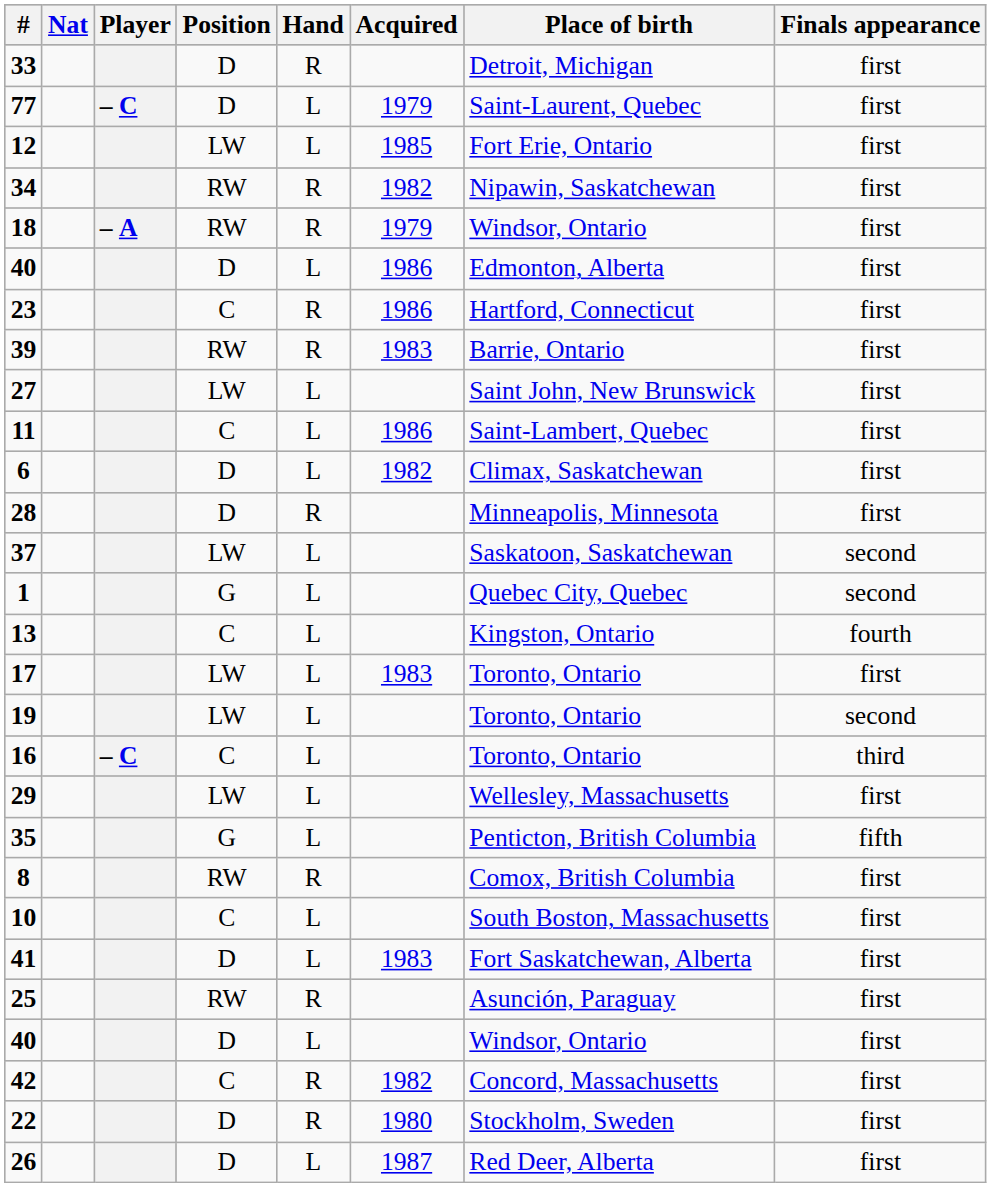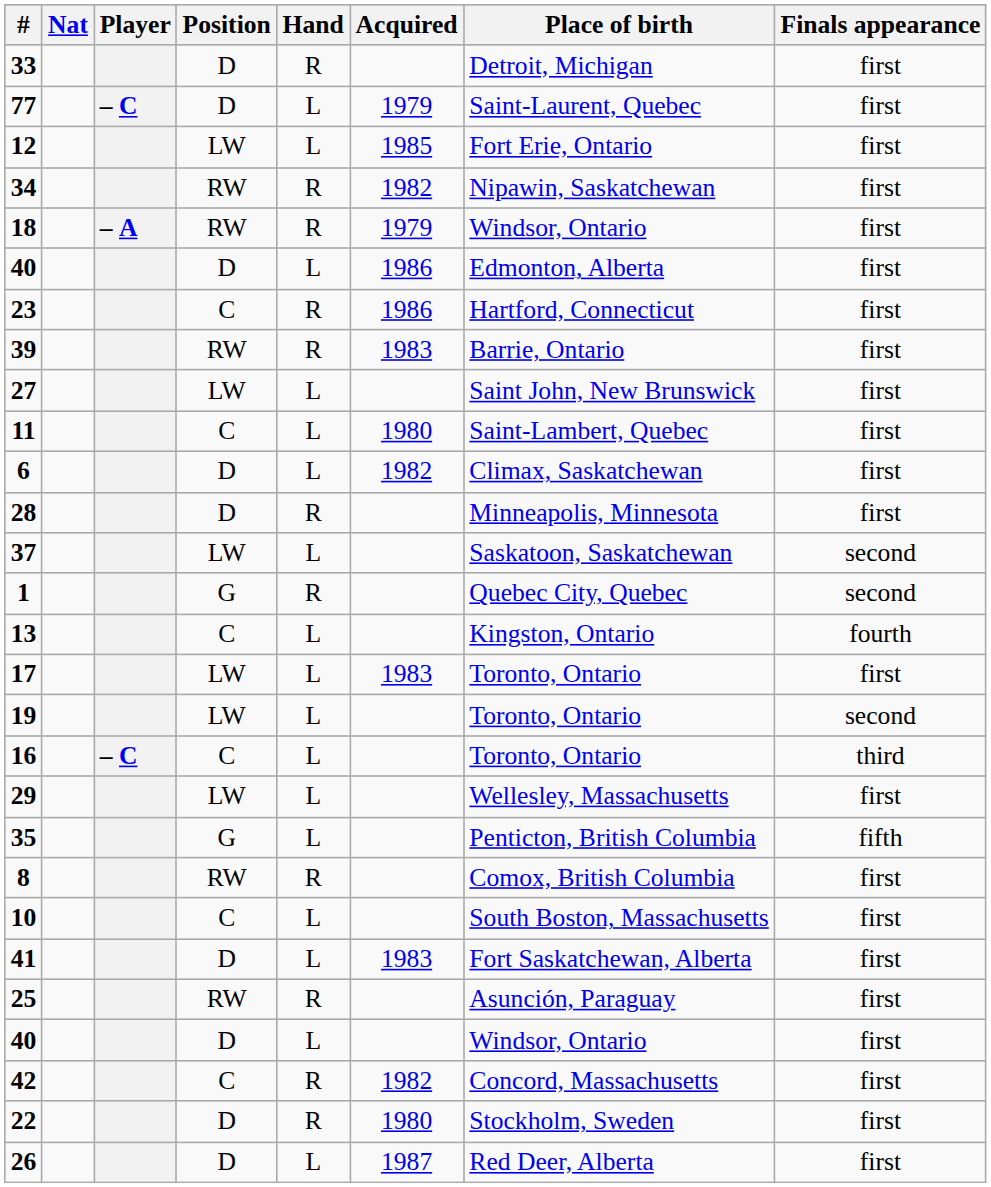 <table class="sortable wikitable plainrowheaders" style="text-align:center;">
 <tr style="background:#ddd;">
 <th scope="col">#</th>
 <th scope="col"><a href='#'>Nat</a></th>
 <th scope="col">Player</th>
 <th scope="col">Position</th>
 <th scope="col">Hand</th>
 <th scope="col">Acquired</th>
 <th scope="col" class="unsortable">Place of birth</th>
 <th scope="col" class="unsortable">Finals appearance</th>
 </tr>
 <tr>
 <td><strong>33</strong></td>
 <td></td>
 <th scope="row" style="text-align:left;"></th>
 <td>D</td>
 <td>R</td>
 <td></td>
 <td style="text-align:left;"><a href='#'>Detroit, Michigan</a></td>
 <td>first </td>
 </tr>
 <tr>
 <td><strong>77</strong></td>
 <td></td>
 <th scope="row" style="text-align:left;"> – <strong><a href='#'>C</a></strong></th>
 <td>D</td>
 <td>L</td>
 <td><a href='#'>1979</a></td>
 <td style="text-align:left;"><a href='#'>Saint-Laurent, Quebec</a></td>
 <td>first</td>
 </tr>
 <tr>
 <td><strong>12</strong></td>
 <td></td>
 <th scope="row" style="text-align:left;"></th>
 <td>LW</td>
 <td>L</td>
 <td><a href='#'>1985</a></td>
 <td style="text-align:left;"><a href='#'>Fort Erie, Ontario</a></td>
 <td>first</td>
 </tr>
 <tr>
 <td><strong>34</strong></td>
 <td></td>
 <th scope="row" style="text-align:left;"></th>
 <td>RW</td>
 <td>R</td>
 <td><a href='#'>1982</a></td>
 <td style="text-align:left;"><a href='#'>Nipawin, Saskatchewan</a></td>
 <td>first</td>
 </tr>
 <tr>
 <td><strong>18</strong></td>
 <td></td>
 <th scope="row" style="text-align:left;"> – <strong><a href='#'>A</a></strong></th>
 <td>RW</td>
 <td>R</td>
 <td><a href='#'>1979</a></td>
 <td style="text-align:left;"><a href='#'>Windsor, Ontario</a></td>
 <td>first</td>
 </tr>
 <tr>
 <td><strong>40</strong></td>
 <td></td>
 <th scope="row" style="text-align:left;"></th>
 <td>D</td>
 <td>L</td>
 <td><a href='#'>1986</a></td>
 <td style="text-align:left;"><a href='#'>Edmonton, Alberta</a></td>
 <td>first</td>
 </tr>
 <tr>
 <td><strong>23</strong></td>
 <td></td>
 <th scope="row" style="text-align:left;"></th>
 <td>C</td>
 <td>R</td>
 <td><a href='#'>1986</a></td>
 <td style="text-align:left;"><a href='#'>Hartford, Connecticut</a></td>
 <td>first</td>
 </tr>
 <tr>
 <td><strong>39</strong></td>
 <td></td>
 <th scope="row" style="text-align:left;"></th>
 <td>RW</td>
 <td>R</td>
 <td><a href='#'>1983</a></td>
 <td style="text-align:left;"><a href='#'>Barrie, Ontario</a></td>
 <td>first</td>
 </tr>
 <tr>
 <td><strong>27</strong></td>
 <td></td>
 <th scope="row" style="text-align:left;"></th>
 <td>LW</td>
 <td>L</td>
 <td></td>
 <td style="text-align:left;"><a href='#'>Saint John, New Brunswick</a></td>
 <td>first</td>
 </tr>
 <tr>
 <td><strong>11</strong></td>
 <td></td>
 <th scope="row" style="text-align:left;"></th>
 <td>C</td>
 <td>L</td>
-<td><a href='#'>1986</a></td>
+<td><a href='#'>1980</a></td>
 <td style="text-align:left;"><a href='#'>Saint-Lambert, Quebec</a></td>
 <td>first</td>
 </tr>
 <tr>
 <td><strong>6</strong></td>
 <td></td>
 <th scope="row" style="text-align:left;"></th>
 <td>D</td>
 <td>L</td>
 <td><a href='#'>1982</a></td>
 <td style="text-align:left;"><a href='#'>Climax, Saskatchewan</a></td>
 <td>first</td>
 </tr>
 <tr>
 <td><strong>28</strong></td>
 <td></td>
 <th scope="row" style="text-align:left;"></th>
 <td>D</td>
 <td>R</td>
 <td></td>
 <td style="text-align:left;"><a href='#'>Minneapolis, Minnesota</a></td>
 <td>first</td>
 </tr>
 <tr>
 <td><strong>37</strong></td>
 <td></td>
 <th scope="row" style="text-align:left;"></th>
 <td>LW</td>
 <td>L</td>
 <td></td>
 <td style="text-align:left;"><a href='#'>Saskatoon, Saskatchewan</a></td>
 <td>second </td>
 </tr>
 <tr>
 <td><strong>1</strong></td>
 <td></td>
 <th scope="row" style="text-align:left;"></th>
 <td>G</td>
-<td>L</td>
+<td>R</td>
 <td></td>
 <td style="text-align:left;"><a href='#'>Quebec City, Quebec</a></td>
 <td>second </td>
 </tr>
 <tr>
 <td><strong>13</strong></td>
 <td></td>
 <th scope="row" style="text-align:left;"></th>
 <td>C</td>
 <td>L</td>
 <td></td>
 <td style="text-align:left;"><a href='#'>Kingston, Ontario</a></td>
 <td>fourth </td>
 </tr>
 <tr>
 <td><strong>17</strong></td>
 <td></td>
 <th scope="row" style="text-align:left;"></th>
 <td>LW</td>
 <td>L</td>
 <td><a href='#'>1983</a></td>
 <td style="text-align:left;"><a href='#'>Toronto, Ontario</a></td>
 <td>first</td>
 </tr>
 <tr>
 <td><strong>19</strong></td>
 <td></td>
 <th scope="row" style="text-align:left;"></th>
 <td>LW</td>
 <td>L</td>
 <td></td>
 <td style="text-align:left;"><a href='#'>Toronto, Ontario</a></td>
 <td>second </td>
 </tr>
 <tr>
 <td><strong>16</strong></td>
 <td></td>
 <th scope="row" style="text-align:left;"> – <strong><a href='#'>C</a></strong></th>
 <td>C</td>
 <td>L</td>
 <td></td>
 <td style="text-align:left;"><a href='#'>Toronto, Ontario</a></td>
 <td>third </td>
 </tr>
 <tr>
 <td><strong>29</strong></td>
 <td></td>
 <th scope="row" style="text-align:left;"></th>
 <td>LW</td>
 <td>L</td>
 <td></td>
 <td style="text-align:left;"><a href='#'>Wellesley, Massachusetts</a></td>
 <td>first</td>
 </tr>
 <tr>
 <td><strong>35</strong></td>
 <td></td>
 <th scope="row" style="text-align:left;"></th>
 <td>G</td>
 <td>L</td>
 <td></td>
 <td style="text-align:left;"><a href='#'>Penticton, British Columbia</a></td>
 <td>fifth </td>
 </tr>
 <tr>
 <td><strong>8</strong></td>
 <td></td>
 <th scope="row" style="text-align:left;"></th>
 <td>RW</td>
 <td>R</td>
 <td></td>
 <td style="text-align:left;"><a href='#'>Comox, British Columbia</a></td>
 <td>first</td>
 </tr>
 <tr>
 <td><strong>10</strong></td>
 <td></td>
 <th scope="row" style="text-align:left;"></th>
 <td>C</td>
 <td>L</td>
 <td></td>
 <td style="text-align:left;"><a href='#'>South Boston, Massachusetts</a></td>
 <td>first</td>
 </tr>
 <tr>
 <td><strong>41</strong></td>
 <td></td>
 <th scope="row" style="text-align:left;"></th>
 <td>D</td>
 <td>L</td>
 <td><a href='#'>1983</a></td>
 <td style="text-align:left;"><a href='#'>Fort Saskatchewan, Alberta</a></td>
 <td>first</td>
 </tr>
 <tr>
 <td><strong>25</strong></td>
 <td></td>
 <th scope="row" style="text-align:left;"></th>
 <td>RW</td>
 <td>R</td>
 <td></td>
 <td style="text-align:left;"><a href='#'>Asunción, Paraguay</a></td>
 <td>first</td>
 </tr>
 <tr>
 <td><strong>40</strong></td>
 <td></td>
 <th scope="row" style="text-align:left;"></th>
 <td>D</td>
 <td>L</td>
 <td></td>
 <td style="text-align:left;"><a href='#'>Windsor, Ontario</a></td>
 <td>first </td>
 </tr>
 <tr>
 <td><strong>42</strong></td>
 <td></td>
 <th scope="row" style="text-align:left;"></th>
 <td>C</td>
 <td>R</td>
 <td><a href='#'>1982</a></td>
 <td style="text-align:left;"><a href='#'>Concord, Massachusetts</a></td>
 <td>first</td>
 </tr>
 <tr>
 <td><strong>22</strong></td>
 <td></td>
 <th scope="row" style="text-align:left;"></th>
 <td>D</td>
 <td>R</td>
 <td><a href='#'>1980</a></td>
 <td style="text-align:left;"><a href='#'>Stockholm, Sweden</a></td>
 <td>first</td>
 </tr>
 <tr>
 <td><strong>26</strong></td>
 <td></td>
 <th scope="row" style="text-align:left;"></th>
 <td>D</td>
 <td>L</td>
 <td><a href='#'>1987</a></td>
 <td style="text-align:left;"><a href='#'>Red Deer, Alberta</a></td>
 <td>first</td>
 </tr>
 </table>
